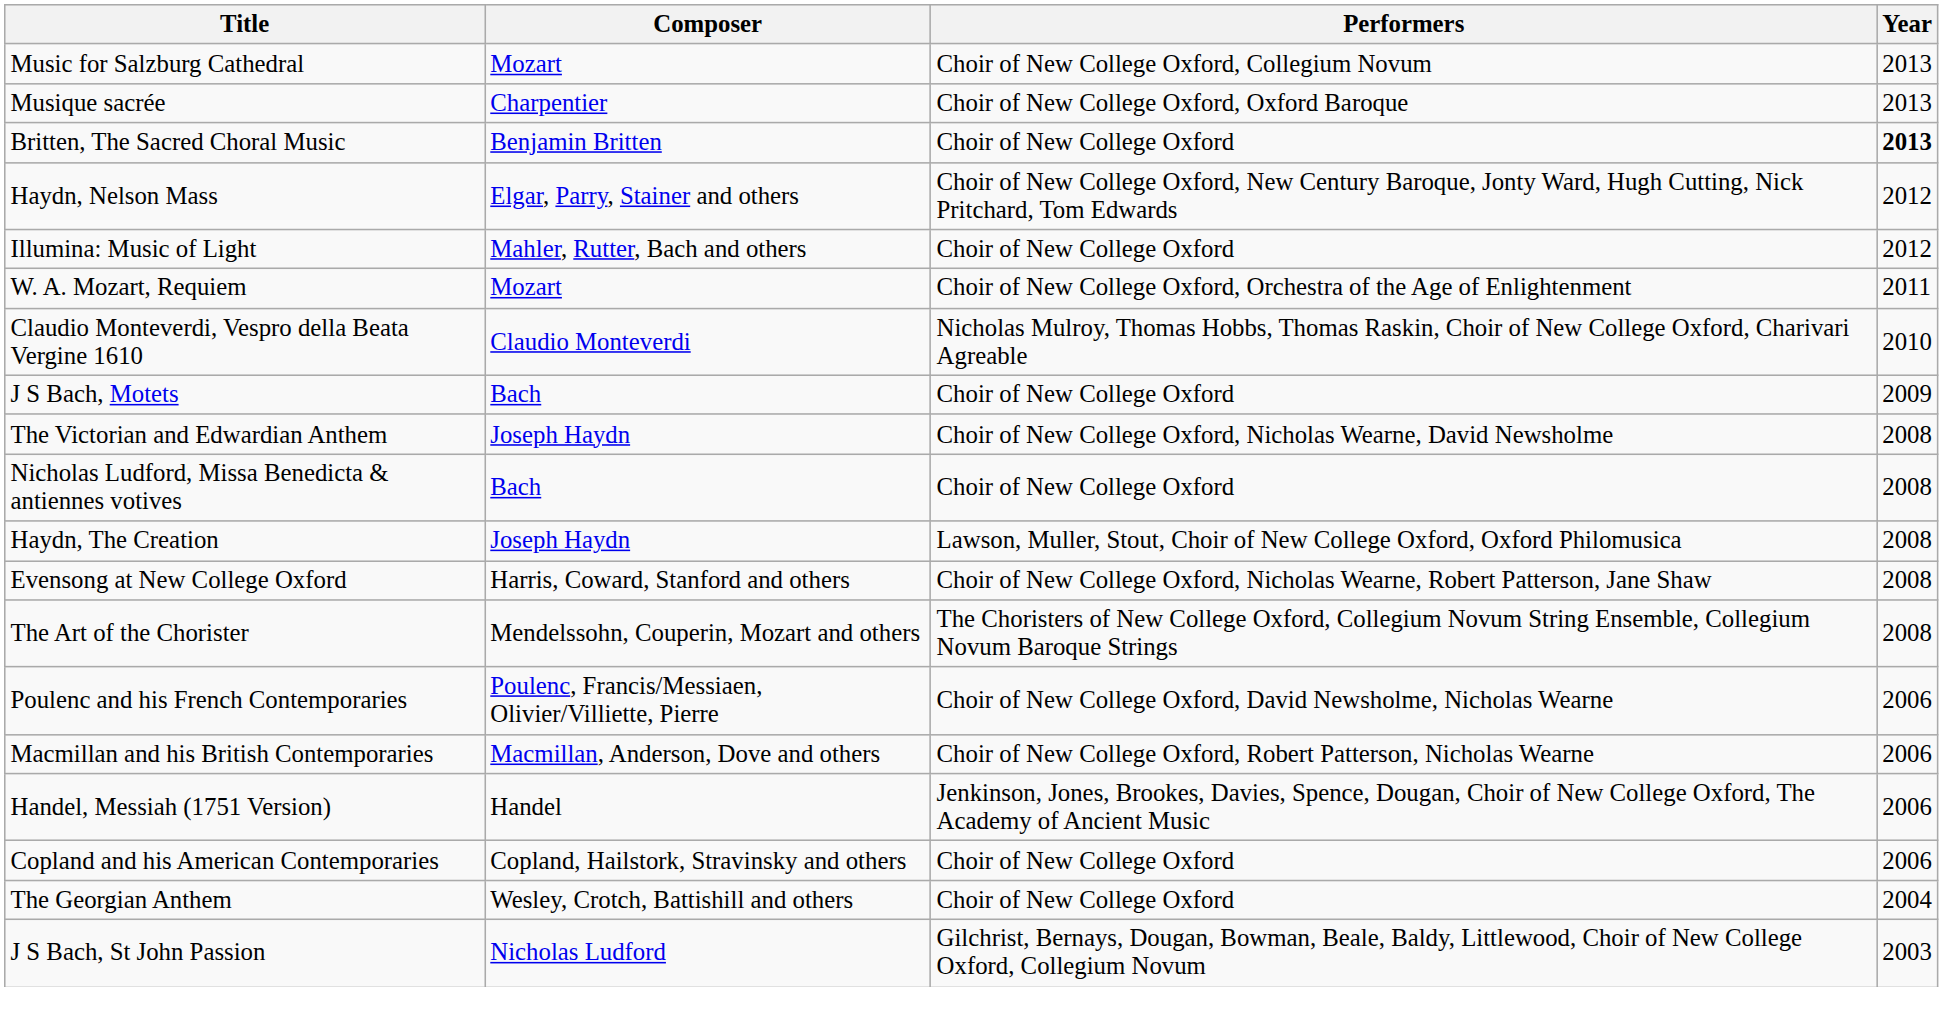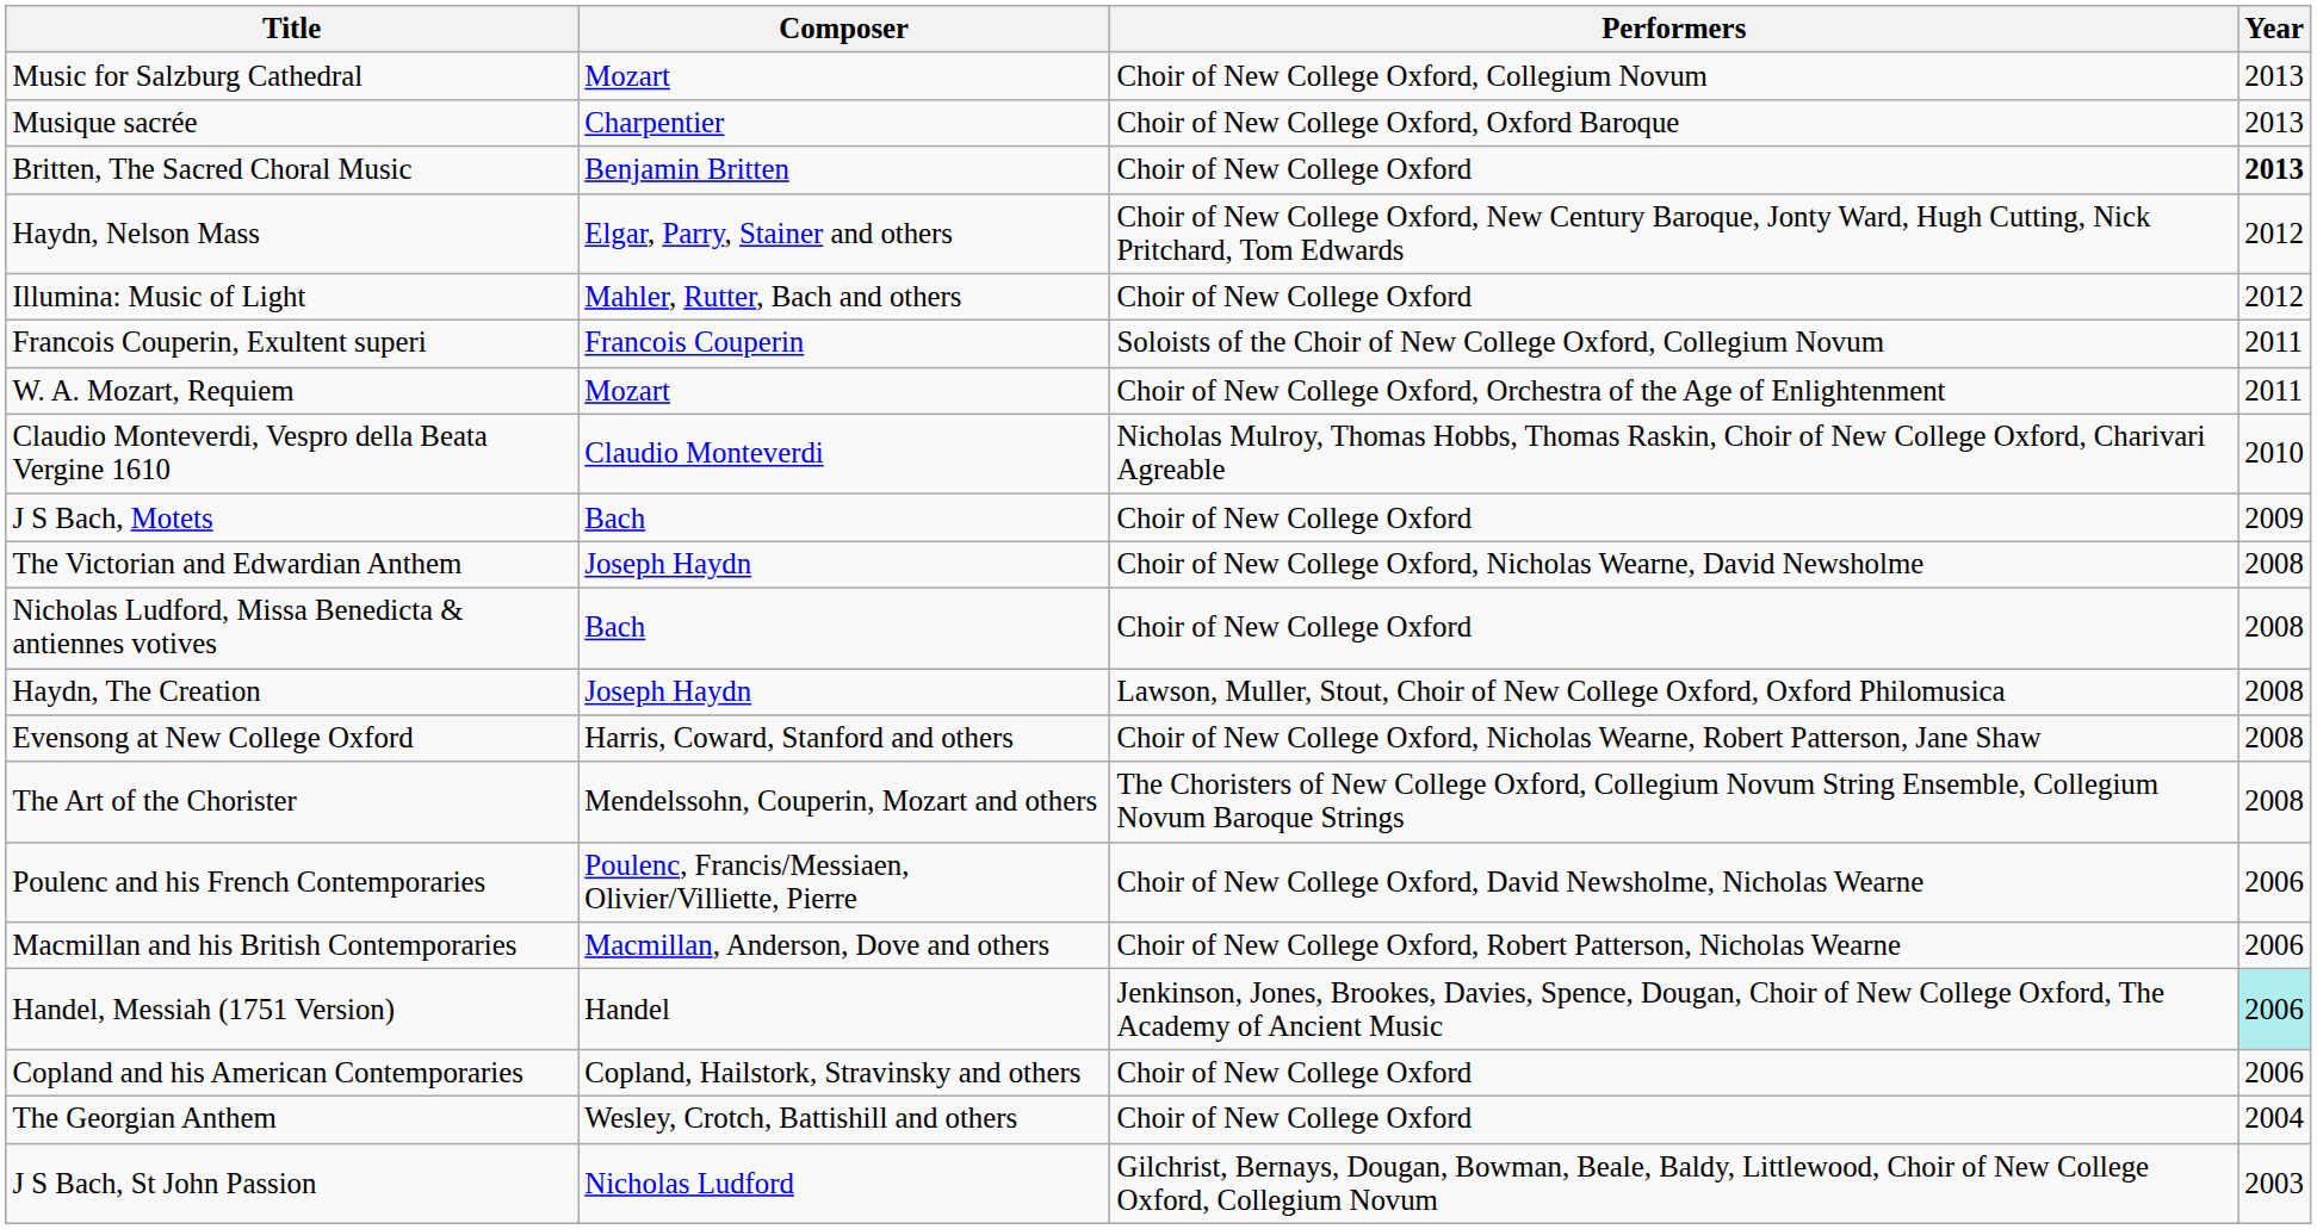 <table class="wikitable sortable">
 <tr>
 <th>Title</th>
 <th>Composer</th>
 <th>Performers</th>
 <th>Year</th>
 </tr>
 <tr>
 <td>Music for Salzburg Cathedral</td>
 <td><a href='#'>Mozart</a></td>
 <td>Choir of New College Oxford, Collegium Novum</td>
 <td>2013</td>
 </tr>
 <tr>
 <td>Musique sacrée</td>
 <td><a href='#'>Charpentier</a></td>
 <td>Choir of New College Oxford, Oxford Baroque</td>
 <td>2013</td>
 </tr>
 <tr>
 <td>Britten, The Sacred Choral Music</td>
 <td><a href='#'>Benjamin Britten</a></td>
 <td>Choir of New College Oxford</td>
 <td><strong>2013</strong></td>
 </tr>
 <tr>
 <td>Haydn, Nelson Mass</td>
 <td><a href='#'>Elgar</a>, <a href='#'>Parry</a>, <a href='#'>Stainer</a> and others</td>
 <td>Choir of New College Oxford, New Century Baroque, Jonty Ward, Hugh Cutting, Nick Pritchard, Tom Edwards</td>
 <td>2012</td>
 </tr>
 <tr>
 <td>Illumina: Music of Light</td>
 <td><a href='#'>Mahler</a>, <a href='#'>Rutter</a>, Bach and others</td>
 <td>Choir of New College Oxford</td>
 <td>2012</td>
+</tr>
+<tr>
+<td>Francois Couperin, Exultent superi</td>
+<td><a href='#'>Francois Couperin</a></td>
+<td>Soloists of the Choir of New College Oxford, Collegium Novum</td>
+<td>2011</td>
 </tr>
 <tr>
 <td>W. A. Mozart, Requiem</td>
 <td><a href='#'>Mozart</a></td>
 <td>Choir of New College Oxford, Orchestra of the Age of Enlightenment</td>
 <td>2011</td>
 </tr>
 <tr>
 <td>Claudio Monteverdi, Vespro della Beata Vergine 1610</td>
 <td><a href='#'>Claudio Monteverdi</a></td>
 <td>Nicholas Mulroy, Thomas Hobbs, Thomas Raskin, Choir of New College Oxford, Charivari Agreable</td>
 <td>2010</td>
 </tr>
 <tr>
 <td>J S Bach, <a href='#'>Motets</a></td>
 <td><a href='#'>Bach</a></td>
 <td>Choir of New College Oxford</td>
 <td>2009</td>
 </tr>
 <tr>
 <td>The Victorian and Edwardian Anthem</td>
 <td><a href='#'>Joseph Haydn</a></td>
 <td>Choir of New College Oxford, Nicholas Wearne, David Newsholme</td>
 <td>2008</td>
 </tr>
 <tr>
 <td>Nicholas Ludford, Missa Benedicta & antiennes votives</td>
 <td><a href='#'>Bach</a></td>
 <td>Choir of New College Oxford</td>
 <td>2008</td>
 </tr>
 <tr>
 <td>Haydn, The Creation</td>
 <td><a href='#'>Joseph Haydn</a></td>
 <td>Lawson, Muller, Stout, Choir of New College Oxford, Oxford Philomusica</td>
 <td>2008</td>
 </tr>
 <tr>
 <td>Evensong at New College Oxford</td>
 <td>Harris, Coward, Stanford and others</td>
 <td>Choir of New College Oxford, Nicholas Wearne, Robert Patterson, Jane Shaw</td>
 <td>2008</td>
 </tr>
 <tr>
 <td>The Art of the Chorister</td>
 <td>Mendelssohn, Couperin, Mozart and others</td>
 <td>The Choristers of New College Oxford, Collegium Novum String Ensemble, Collegium Novum Baroque Strings</td>
 <td>2008</td>
 </tr>
 <tr>
 <td>Poulenc and his French Contemporaries</td>
 <td><a href='#'>Poulenc</a>, Francis/Messiaen, Olivier/Villiette, Pierre</td>
 <td>Choir of New College Oxford, David Newsholme, Nicholas Wearne</td>
 <td>2006</td>
 </tr>
 <tr>
 <td>Macmillan and his British Contemporaries</td>
 <td><a href='#'>Macmillan</a>, Anderson, Dove and others</td>
 <td>Choir of New College Oxford, Robert Patterson, Nicholas Wearne</td>
 <td>2006</td>
 </tr>
 <tr>
 <td>Handel, Messiah (1751 Version)</td>
 <td>Handel</td>
 <td>Jenkinson, Jones, Brookes, Davies, Spence, Dougan, Choir of New College Oxford, The Academy of Ancient Music</td>
-<td>2006</td>
+<td style="background: paleturquoise;">2006</td>
 </tr>
 <tr>
 <td>Copland and his American Contemporaries</td>
 <td>Copland, Hailstork, Stravinsky and others</td>
 <td>Choir of New College Oxford</td>
 <td>2006</td>
 </tr>
 <tr>
 <td>The Georgian Anthem</td>
 <td>Wesley, Crotch, Battishill and others</td>
 <td>Choir of New College Oxford</td>
 <td>2004</td>
 </tr>
 <tr>
 <td>J S Bach, St John Passion</td>
 <td><a href='#'>Nicholas Ludford</a></td>
 <td>Gilchrist, Bernays, Dougan, Bowman, Beale, Baldy, Littlewood, Choir of New College Oxford, Collegium Novum</td>
 <td>2003</td>
 </tr>
 </table>
